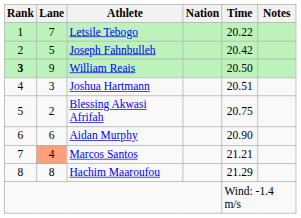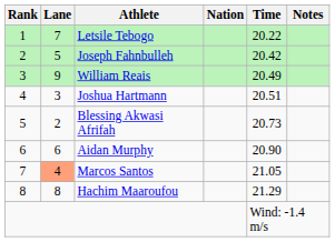 <table class="wikitable sortable" style="text-align:center;width: 65%;">
 <tr>
 <th scope="col" style="width: 10px;">Rank</th>
 <th scope="col" style="width: 10px;">Lane</th>
 <th scope="col">Athlete</th>
 <th scope="col">Nation</th>
 <th scope="col">Time</th>
 <th scope="col">Notes</th>
 </tr>
 <tr bgcolor=bbf3bb>
 <td>1</td>
 <td>7</td>
 <td align=left><a href='#'>Letsile Tebogo</a></td>
 <td align=left></td>
 <td>20.22</td>
 <td></td>
 </tr>
 <tr bgcolor=bbf3bb>
 <td>2</td>
 <td>5</td>
 <td align=left><a href='#'>Joseph Fahnbulleh</a></td>
 <td align=left></td>
 <td>20.42</td>
 <td></td>
 </tr>
 <tr bgcolor=bbf3bb>
-<td><strong>3</strong></td>
+<td>3</td>
 <td>9</td>
 <td align=left><a href='#'>William Reais</a></td>
 <td align=left></td>
-<td>20.50</td>
+<td>20.49</td>
 <td></td>
 </tr>
 <tr>
 <td>4</td>
 <td>3</td>
 <td align=left><a href='#'>Joshua Hartmann</a></td>
 <td align=left></td>
 <td>20.51</td>
 <td></td>
 </tr>
 <tr>
 <td>5</td>
 <td>2</td>
 <td align=left><a href='#'>Blessing Akwasi Afrifah</a></td>
 <td align=left></td>
-<td>20.75</td>
+<td>20.73</td>
 <td></td>
 </tr>
 <tr>
 <td>6</td>
 <td>6</td>
 <td align=left><a href='#'>Aidan Murphy</a></td>
 <td align=left></td>
 <td>20.90</td>
 <td></td>
 </tr>
 <tr>
 <td>7</td>
 <td style="background: lightsalmon;">4</td>
 <td align=left><a href='#'>Marcos Santos</a></td>
 <td align=left></td>
-<td>21.21</td>
+<td>21.05</td>
 <td></td>
 </tr>
 <tr>
 <td>8</td>
 <td>8</td>
 <td align=left><a href='#'>Hachim Maaroufou</a></td>
 <td align=left></td>
 <td>21.29</td>
 <td></td>
 </tr>
 <tr class="sortbottom">
 <td colspan="4"></td>
 <td colspan="2" style="text-align:left;">Wind: -1.4 m/s</td>
 </tr>
 </table>
